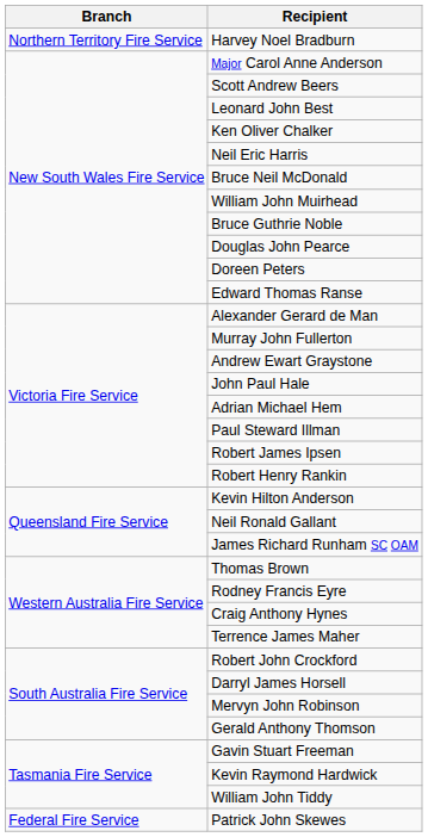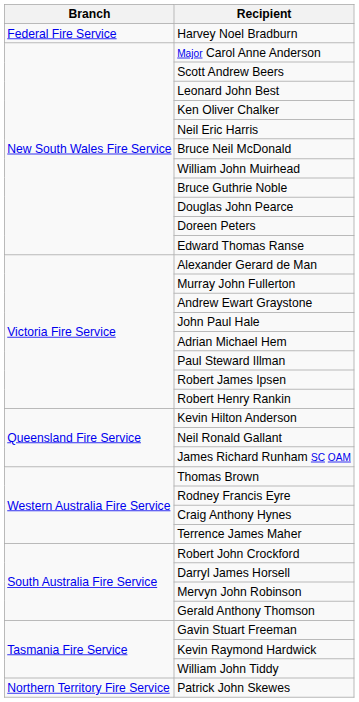 <table class="wikitable" style="font-size:95%;">
 <tr>
 <th>Branch</th>
 <th>Recipient</th>
 </tr>
 <tr>
-<td><a href='#'>Northern Territory Fire Service</a></td>
+<td><a href='#'>Federal Fire Service</a></td>
 <td>Harvey Noel Bradburn</td>
 </tr>
 <tr>
 <td rowspan="11"><a href='#'>New South Wales Fire Service</a></td>
 <td><small><a href='#'>Major</a></small> Carol Anne Anderson</td>
 </tr>
 <tr>
 <td>Scott Andrew Beers</td>
 </tr>
 <tr>
 <td>Leonard John Best</td>
 </tr>
 <tr>
 <td>Ken Oliver Chalker</td>
 </tr>
 <tr>
 <td>Neil Eric Harris</td>
 </tr>
 <tr>
 <td>Bruce Neil McDonald</td>
 </tr>
 <tr>
 <td>William John Muirhead</td>
 </tr>
 <tr>
 <td>Bruce Guthrie Noble</td>
 </tr>
 <tr>
 <td>Douglas John Pearce</td>
 </tr>
 <tr>
 <td>Doreen Peters</td>
 </tr>
 <tr>
 <td>Edward Thomas Ranse</td>
 </tr>
 <tr>
 <td rowspan="8"><a href='#'>Victoria Fire Service</a></td>
 <td>Alexander Gerard de Man</td>
 </tr>
 <tr>
 <td>Murray John Fullerton</td>
 </tr>
 <tr>
 <td>Andrew Ewart Graystone</td>
 </tr>
 <tr>
 <td>John Paul Hale</td>
 </tr>
 <tr>
 <td>Adrian Michael Hem</td>
 </tr>
 <tr>
 <td>Paul Steward Illman</td>
 </tr>
 <tr>
 <td>Robert James Ipsen</td>
 </tr>
 <tr>
 <td>Robert Henry Rankin</td>
 </tr>
 <tr>
 <td rowspan="3"><a href='#'>Queensland Fire Service</a></td>
 <td>Kevin Hilton Anderson</td>
 </tr>
 <tr>
 <td>Neil Ronald Gallant</td>
 </tr>
 <tr>
 <td>James Richard Runham <small><a href='#'>SC</a> <a href='#'>OAM</a></small></td>
 </tr>
 <tr>
 <td rowspan="4"><a href='#'>Western Australia Fire Service</a></td>
 <td>Thomas Brown</td>
 </tr>
 <tr>
 <td>Rodney Francis Eyre</td>
 </tr>
 <tr>
 <td>Craig Anthony Hynes</td>
 </tr>
 <tr>
 <td>Terrence James Maher</td>
 </tr>
 <tr>
 <td rowspan="4"><a href='#'>South Australia Fire Service</a></td>
 <td>Robert John Crockford</td>
 </tr>
 <tr>
 <td>Darryl James Horsell</td>
 </tr>
 <tr>
 <td>Mervyn John Robinson</td>
 </tr>
 <tr>
 <td>Gerald Anthony Thomson</td>
 </tr>
 <tr>
 <td rowspan="3"><a href='#'>Tasmania Fire Service</a></td>
 <td>Gavin Stuart Freeman</td>
 </tr>
 <tr>
 <td>Kevin Raymond Hardwick</td>
 </tr>
 <tr>
 <td>William John Tiddy</td>
 </tr>
 <tr>
-<td><a href='#'>Federal Fire Service</a></td>
+<td><a href='#'>Northern Territory Fire Service</a></td>
 <td>Patrick John Skewes</td>
 </tr>
 </table>
